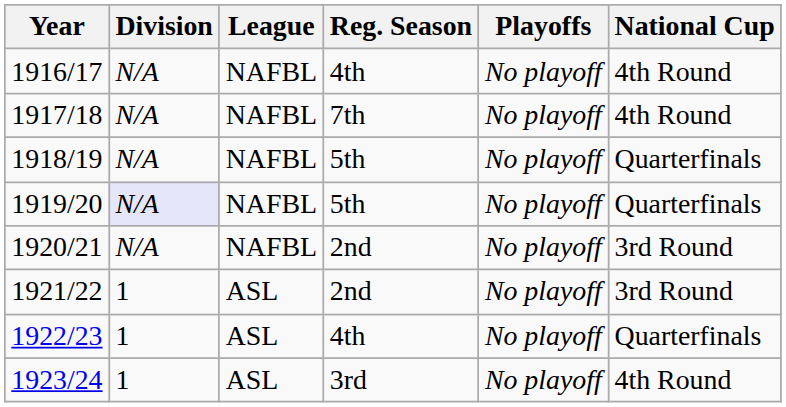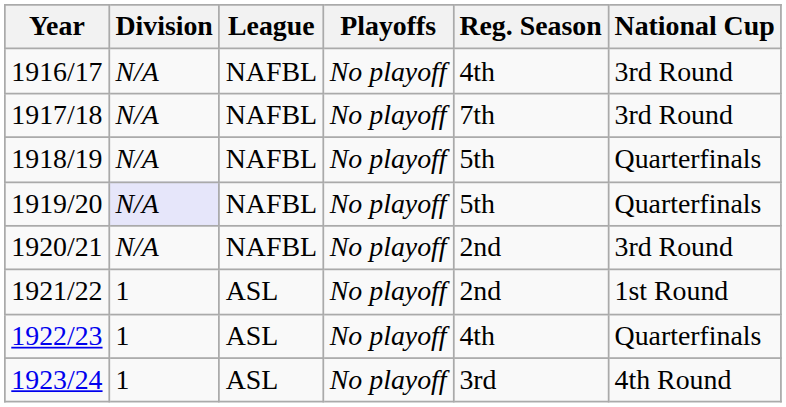 <table class="wikitable">
 <tr>
 <th>Year</th>
 <th>Division</th>
 <th>League</th>
+<th>Playoffs</th>
 <th>Reg. Season</th>
-<th>Playoffs</th>
 <th>National Cup</th>
 </tr>
 <tr>
 <td>1916/17</td>
 <td><em>N/A</em></td>
 <td>NAFBL</td>
+<td><em>No playoff</em></td>
 <td>4th</td>
-<td><em>No playoff</em></td>
-<td>4th Round</td>
+<td>3rd Round</td>
 </tr>
 <tr>
 <td>1917/18</td>
 <td><em>N/A</em></td>
 <td>NAFBL</td>
+<td><em>No playoff</em></td>
 <td>7th</td>
-<td><em>No playoff</em></td>
-<td>4th Round</td>
+<td>3rd Round</td>
 </tr>
 <tr>
 <td>1918/19</td>
 <td><em>N/A</em></td>
 <td>NAFBL</td>
+<td><em>No playoff</em></td>
 <td>5th</td>
-<td><em>No playoff</em></td>
 <td>Quarterfinals</td>
 </tr>
 <tr>
 <td>1919/20</td>
 <td style="background: lavender;"><em>N/A</em></td>
 <td>NAFBL</td>
+<td><em>No playoff</em></td>
 <td>5th</td>
-<td><em>No playoff</em></td>
 <td>Quarterfinals</td>
 </tr>
 <tr>
 <td>1920/21</td>
 <td><em>N/A</em></td>
 <td>NAFBL</td>
+<td><em>No playoff</em></td>
 <td>2nd</td>
-<td><em>No playoff</em></td>
 <td>3rd Round</td>
 </tr>
 <tr>
 <td>1921/22</td>
 <td>1</td>
 <td>ASL</td>
+<td><em>No playoff</em></td>
 <td>2nd</td>
-<td><em>No playoff</em></td>
-<td>3rd Round</td>
+<td>1st Round</td>
 </tr>
 <tr>
 <td><a href='#'>1922/23</a></td>
 <td>1</td>
 <td>ASL</td>
+<td><em>No playoff</em></td>
 <td>4th</td>
-<td><em>No playoff</em></td>
 <td>Quarterfinals</td>
 </tr>
 <tr>
 <td><a href='#'>1923/24</a></td>
 <td>1</td>
 <td>ASL</td>
+<td><em>No playoff</em></td>
 <td>3rd</td>
-<td><em>No playoff</em></td>
 <td>4th Round</td>
 </tr>
 </table>
